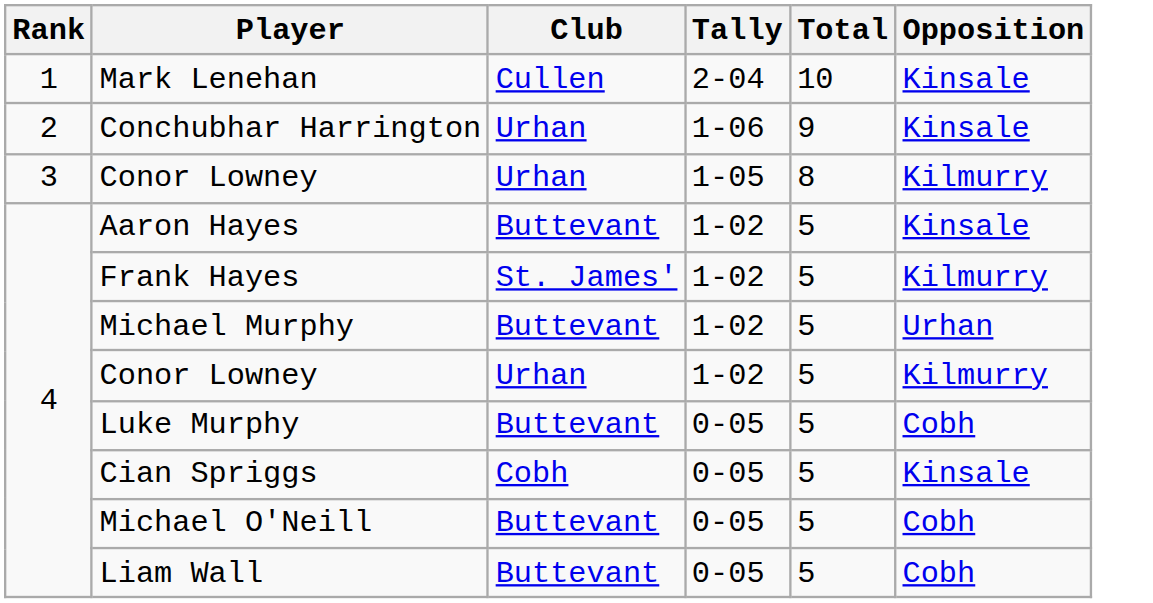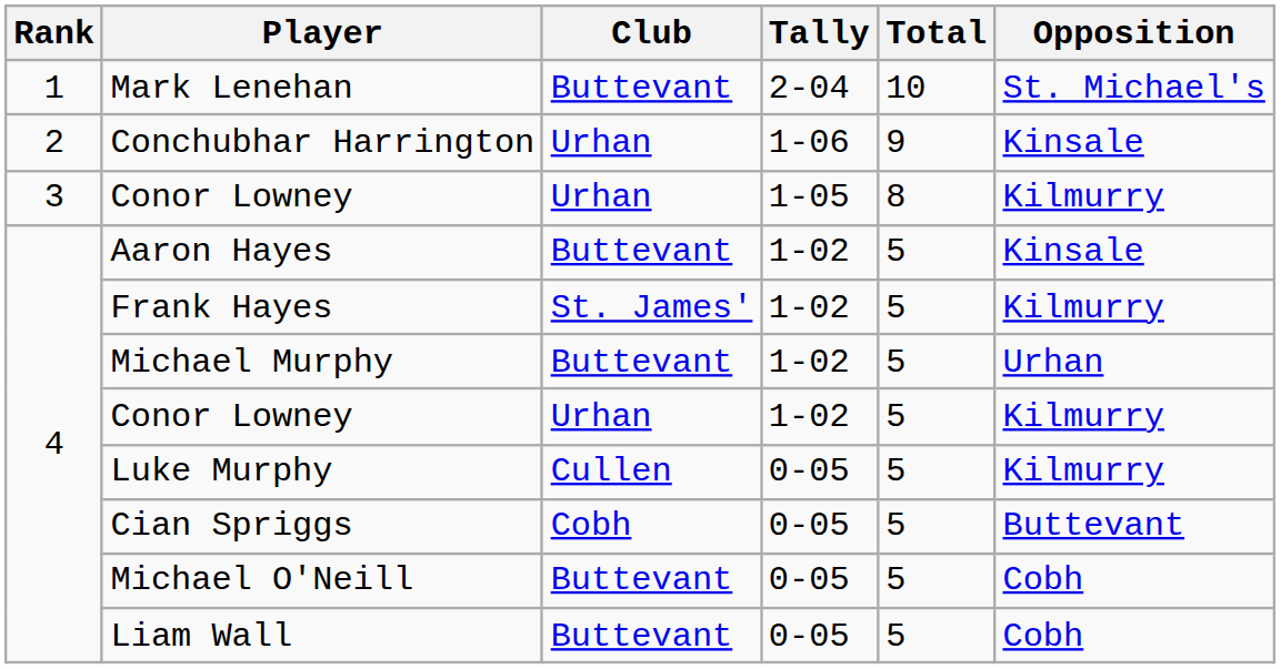 <table class="wikitable">
 <tr>
 <th>Rank</th>
 <th>Player</th>
 <th>Club</th>
 <th>Tally</th>
 <th>Total</th>
 <th>Opposition</th>
 </tr>
 <tr>
 <td rowspan="1" style="text-align:center;">1</td>
 <td>Mark Lenehan</td>
-<td><a href='#'>Cullen</a></td>
+<td><a href='#'>Buttevant</a></td>
 <td>2-04</td>
 <td>10</td>
-<td><a href='#'>Kinsale</a></td>
+<td><a href='#'>St. Michael's</a></td>
 </tr>
 <tr>
 <td rowspan="1" style="text-align:center;">2</td>
 <td>Conchubhar Harrington</td>
 <td><a href='#'>Urhan</a></td>
 <td>1-06</td>
 <td>9</td>
 <td><a href='#'>Kinsale</a></td>
 </tr>
 <tr>
 <td rowspan="1" style="text-align:center;">3</td>
 <td>Conor Lowney</td>
 <td><a href='#'>Urhan</a></td>
 <td>1-05</td>
 <td>8</td>
 <td><a href='#'>Kilmurry</a></td>
 </tr>
 <tr>
 <td rowspan="8" style="text-align:center;">4</td>
 <td>Aaron Hayes</td>
 <td><a href='#'>Buttevant</a></td>
 <td>1-02</td>
 <td>5</td>
 <td><a href='#'>Kinsale</a></td>
 </tr>
 <tr>
 <td>Frank Hayes</td>
 <td><a href='#'>St. James'</a></td>
 <td>1-02</td>
 <td>5</td>
 <td><a href='#'>Kilmurry</a></td>
 </tr>
 <tr>
 <td>Michael Murphy</td>
 <td><a href='#'>Buttevant</a></td>
 <td>1-02</td>
 <td>5</td>
 <td><a href='#'>Urhan</a></td>
 </tr>
 <tr>
 <td>Conor Lowney</td>
 <td><a href='#'>Urhan</a></td>
 <td>1-02</td>
 <td>5</td>
 <td><a href='#'>Kilmurry</a></td>
 </tr>
 <tr>
 <td>Luke Murphy</td>
-<td><a href='#'>Buttevant</a></td>
+<td><a href='#'>Cullen</a></td>
 <td>0-05</td>
 <td>5</td>
-<td><a href='#'>Cobh</a></td>
+<td><a href='#'>Kilmurry</a></td>
 </tr>
 <tr>
 <td>Cian Spriggs</td>
 <td><a href='#'>Cobh</a></td>
 <td>0-05</td>
 <td>5</td>
-<td><a href='#'>Kinsale</a></td>
+<td><a href='#'>Buttevant</a></td>
 </tr>
 <tr>
 <td>Michael O'Neill</td>
 <td><a href='#'>Buttevant</a></td>
 <td>0-05</td>
 <td>5</td>
 <td><a href='#'>Cobh</a></td>
 </tr>
 <tr>
 <td>Liam Wall</td>
 <td><a href='#'>Buttevant</a></td>
 <td>0-05</td>
 <td>5</td>
 <td><a href='#'>Cobh</a></td>
 </tr>
 </table>
